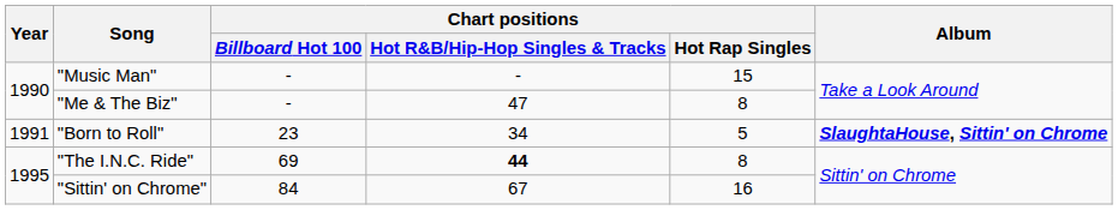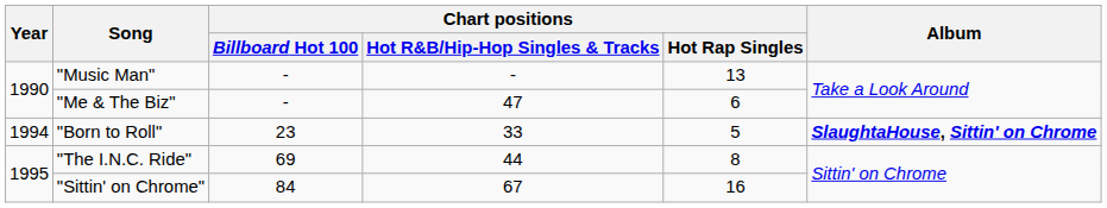 <table class="wikitable">
 <tr>
 <th rowspan="2">Year</th>
 <th rowspan="2">Song</th>
 <th colspan="3">Chart positions</th>
 <th rowspan="2">Album</th>
 </tr>
 <tr>
 <th><a href='#'><em>Billboard</em> Hot 100</a></th>
 <th><a href='#'>Hot R&B/Hip-Hop Singles & Tracks</a></th>
 <th>Hot Rap Singles</th>
 </tr>
 <tr>
 <td rowspan="2">1990</td>
 <td>"Music Man"</td>
 <td align="center">-</td>
 <td align="center">-</td>
-<td align="center">15</td>
+<td align="center">13</td>
 <td rowspan="2"><em><a href='#'>Take a Look Around</a></em></td>
 </tr>
 <tr>
 <td>"Me & The Biz"</td>
 <td align="center">-</td>
 <td align="center">47</td>
-<td align="center">8</td>
+<td align="center">6</td>
 </tr>
 <tr>
-<td>1991</td>
+<td>1994</td>
 <td>"Born to Roll"</td>
 <td align="center">23</td>
-<td align="center">34</td>
+<td align="center">33</td>
 <td align="center">5</td>
 <td><strong><em><a href='#'>SlaughtaHouse</a></em>, <em><a href='#'>Sittin' on Chrome</a></em></strong></td>
 </tr>
 <tr>
 <td rowspan="2">1995</td>
 <td>"The I.N.C. Ride"</td>
 <td align="center">69</td>
-<td align="center"><strong>44</strong></td>
+<td align="center">44</td>
 <td align="center">8</td>
 <td rowspan="2"><em><a href='#'>Sittin' on Chrome</a></em></td>
 </tr>
 <tr>
 <td>"Sittin' on Chrome"</td>
 <td align="center">84</td>
 <td align="center">67</td>
 <td align="center">16</td>
 </tr>
 </table>
